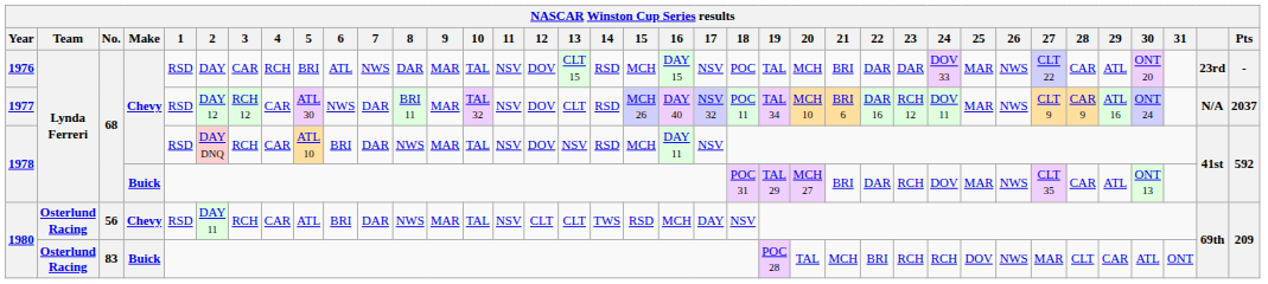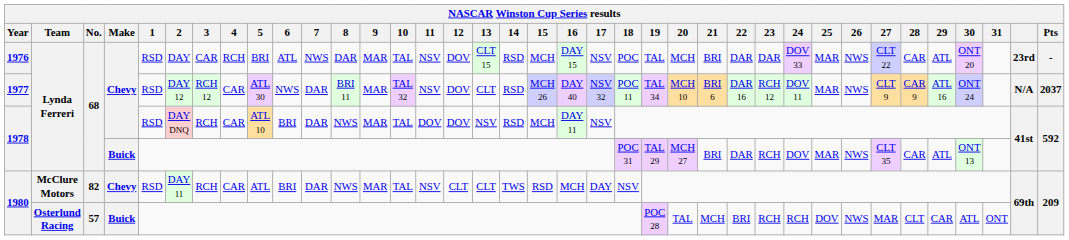 <table class="wikitable" style="text-align:center; font-size:75%">
 <tr>
 <th colspan=45><a href='#'>NASCAR</a> <a href='#'>Winston Cup Series</a> results</th>
 </tr>
 <tr>
 <th>Year</th>
 <th>Team</th>
 <th>No.</th>
 <th>Make</th>
 <th>1</th>
 <th>2</th>
 <th>3</th>
 <th>4</th>
 <th>5</th>
 <th>6</th>
 <th>7</th>
 <th>8</th>
 <th>9</th>
 <th>10</th>
 <th>11</th>
 <th>12</th>
 <th>13</th>
 <th>14</th>
 <th>15</th>
 <th>16</th>
 <th>17</th>
 <th>18</th>
 <th>19</th>
 <th>20</th>
 <th>21</th>
 <th>22</th>
 <th>23</th>
 <th>24</th>
 <th>25</th>
 <th>26</th>
 <th>27</th>
 <th>28</th>
 <th>29</th>
 <th>30</th>
 <th>31</th>
 <th></th>
 <th>Pts</th>
 </tr>
 <tr>
 <th><a href='#'>1976</a></th>
 <th rowspan=4>Lynda Ferreri</th>
 <th rowspan=4>68</th>
 <th rowspan=3><a href='#'>Chevy</a></th>
 <td><a href='#'>RSD</a></td>
 <td><a href='#'>DAY</a></td>
 <td><a href='#'>CAR</a></td>
 <td><a href='#'>RCH</a></td>
 <td><a href='#'>BRI</a></td>
 <td><a href='#'>ATL</a></td>
 <td><a href='#'>NWS</a></td>
 <td><a href='#'>DAR</a></td>
 <td><a href='#'>MAR</a></td>
 <td><a href='#'>TAL</a></td>
 <td><a href='#'>NSV</a></td>
 <td><a href='#'>DOV</a></td>
 <td style="background:#DFFFDF;"><a href='#'>CLT</a><br><small>15</small></td>
 <td><a href='#'>RSD</a></td>
 <td><a href='#'>MCH</a></td>
 <td style="background:#DFFFDF;"><a href='#'>DAY</a><br><small>15</small></td>
 <td><a href='#'>NSV</a></td>
 <td><a href='#'>POC</a></td>
 <td><a href='#'>TAL</a></td>
 <td><a href='#'>MCH</a></td>
 <td><a href='#'>BRI</a></td>
 <td><a href='#'>DAR</a></td>
 <td><a href='#'>DAR</a></td>
 <td style="background:#EFCFFF;"><a href='#'>DOV</a><br><small>33</small></td>
 <td><a href='#'>MAR</a></td>
 <td><a href='#'>NWS</a></td>
 <td style="background:#CFCFFF;"><a href='#'>CLT</a><br><small>22</small></td>
 <td><a href='#'>CAR</a></td>
 <td><a href='#'>ATL</a></td>
 <td style="background:#EFCFFF;"><a href='#'>ONT</a><br><small>20</small></td>
 <td></td>
 <th>23rd</th>
 <th>-</th>
 </tr>
 <tr>
 <th><a href='#'>1977</a></th>
 <td><a href='#'>RSD</a></td>
 <td style="background:#DFFFDF;"><a href='#'>DAY</a><br><small>12</small></td>
 <td style="background:#DFFFDF;"><a href='#'>RCH</a><br><small>12</small></td>
 <td><a href='#'>CAR</a></td>
 <td style="background:#EFCFFF;"><a href='#'>ATL</a><br><small>30</small></td>
 <td><a href='#'>NWS</a></td>
 <td><a href='#'>DAR</a></td>
 <td style="background:#DFFFDF;"><a href='#'>BRI</a><br><small>11</small></td>
 <td><a href='#'>MAR</a></td>
 <td style="background:#EFCFFF;"><a href='#'>TAL</a><br><small>32</small></td>
 <td><a href='#'>NSV</a></td>
 <td><a href='#'>DOV</a></td>
 <td><a href='#'>CLT</a></td>
 <td><a href='#'>RSD</a></td>
 <td style="background:#CFCFFF;"><a href='#'>MCH</a><br><small>26</small></td>
 <td style="background:#EFCFFF;"><a href='#'>DAY</a><br><small>40</small></td>
 <td style="background:#CFCFFF;"><a href='#'>NSV</a><br><small>32</small></td>
 <td style="background:#DFFFDF;"><a href='#'>POC</a><br><small>11</small></td>
 <td style="background:#EFCFFF;"><a href='#'>TAL</a><br><small>34</small></td>
 <td style="background:#FFDF9F;"><a href='#'>MCH</a><br><small>10</small></td>
 <td style="background:#FFDF9F;"><a href='#'>BRI</a><br><small>6</small></td>
 <td style="background:#DFFFDF;"><a href='#'>DAR</a><br><small>16</small></td>
 <td style="background:#DFFFDF;"><a href='#'>RCH</a><br><small>12</small></td>
 <td style="background:#DFFFDF;"><a href='#'>DOV</a><br><small>11</small></td>
 <td><a href='#'>MAR</a></td>
 <td><a href='#'>NWS</a></td>
 <td style="background:#FFDF9F;"><a href='#'>CLT</a><br><small>9</small></td>
 <td style="background:#FFDF9F;"><a href='#'>CAR</a><br><small>9</small></td>
 <td style="background:#DFFFDF;"><a href='#'>ATL</a><br><small>16</small></td>
 <td style="background:#CFCFFF;"><a href='#'>ONT</a><br><small>24</small></td>
 <td></td>
 <th>N/A</th>
 <th>2037</th>
 </tr>
 <tr>
 <th rowspan=2><a href='#'>1978</a></th>
 <td><a href='#'>RSD</a></td>
 <td style="background:#FFCFCF;"><a href='#'>DAY</a><br><small>DNQ</small></td>
 <td><a href='#'>RCH</a></td>
 <td><a href='#'>CAR</a></td>
 <td style="background:#FFDF9F;"><a href='#'>ATL</a><br><small>10</small></td>
 <td><a href='#'>BRI</a></td>
 <td><a href='#'>DAR</a></td>
 <td><a href='#'>NWS</a></td>
 <td><a href='#'>MAR</a></td>
 <td><a href='#'>TAL</a></td>
-<td><a href='#'>NSV</a></td>
+<td><a href='#'>DOV</a></td>
 <td><a href='#'>DOV</a></td>
 <td><a href='#'>NSV</a></td>
 <td><a href='#'>RSD</a></td>
 <td><a href='#'>MCH</a></td>
 <td style="background:#DFFFDF;"><a href='#'>DAY</a><br><small>11</small></td>
 <td><a href='#'>NSV</a></td>
 <td colspan=14></td>
 <th rowspan=2>41st</th>
 <th rowspan=2>592</th>
 </tr>
 <tr>
 <th><a href='#'>Buick</a></th>
 <td colspan=17></td>
 <td style="background:#EFCFFF;"><a href='#'>POC</a><br><small>31</small></td>
 <td style="background:#EFCFFF;"><a href='#'>TAL</a><br><small>29</small></td>
 <td style="background:#EFCFFF;"><a href='#'>MCH</a><br><small>27</small></td>
 <td><a href='#'>BRI</a></td>
 <td><a href='#'>DAR</a></td>
 <td><a href='#'>RCH</a></td>
 <td><a href='#'>DOV</a></td>
 <td><a href='#'>MAR</a></td>
 <td><a href='#'>NWS</a></td>
 <td style="background:#EFCFFF;"><a href='#'>CLT</a><br><small>35</small></td>
 <td><a href='#'>CAR</a></td>
 <td><a href='#'>ATL</a></td>
 <td style="background:#DFFFDF;"><a href='#'>ONT</a><br><small>13</small></td>
 <td></td>
 </tr>
 <tr>
 <th rowspan=2><a href='#'>1980</a></th>
-<th><a href='#'>Osterlund Racing</a></th>
-<th>56</th>
+<th>McClure Motors</th>
+<th>82</th>
 <th><a href='#'>Chevy</a></th>
 <td><a href='#'>RSD</a></td>
 <td style="background:#DFFFDF;"><a href='#'>DAY</a><br><small>11</small></td>
 <td><a href='#'>RCH</a></td>
 <td><a href='#'>CAR</a></td>
 <td><a href='#'>ATL</a></td>
 <td><a href='#'>BRI</a></td>
 <td><a href='#'>DAR</a></td>
 <td><a href='#'>NWS</a></td>
 <td><a href='#'>MAR</a></td>
 <td><a href='#'>TAL</a></td>
 <td><a href='#'>NSV</a></td>
 <td><a href='#'>CLT</a></td>
 <td><a href='#'>CLT</a></td>
 <td><a href='#'>TWS</a></td>
 <td><a href='#'>RSD</a></td>
 <td><a href='#'>MCH</a></td>
 <td><a href='#'>DAY</a></td>
 <td><a href='#'>NSV</a></td>
 <td colspan=13></td>
 <th rowspan=2>69th</th>
 <th rowspan=2>209</th>
 </tr>
 <tr>
 <th><a href='#'>Osterlund Racing</a></th>
-<th>83</th>
+<th>57</th>
 <th><a href='#'>Buick</a></th>
 <td colspan=18></td>
 <td style="background:#EFCFFF;"><a href='#'>POC</a><br><small>28</small></td>
 <td><a href='#'>TAL</a></td>
 <td><a href='#'>MCH</a></td>
 <td><a href='#'>BRI</a></td>
 <td><a href='#'>RCH</a></td>
 <td><a href='#'>RCH</a></td>
 <td><a href='#'>DOV</a></td>
 <td><a href='#'>NWS</a></td>
 <td><a href='#'>MAR</a></td>
 <td><a href='#'>CLT</a></td>
 <td><a href='#'>CAR</a></td>
 <td><a href='#'>ATL</a></td>
 <td><a href='#'>ONT</a></td>
 </tr>
 </table>
